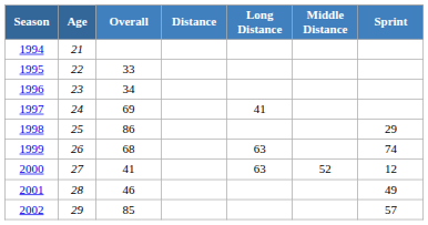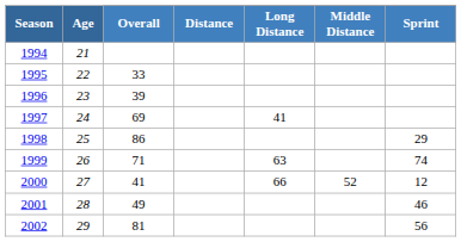 <table class="wikitable" style="font-size:95%; text-align:center; border:grey solid 1px; border-collapse:collapse; background:#ffffff;">
 <tr>
 <th style="background-color:#369; color:white; width:60px;" rowspan="2"> Season </th>
 <th style="background-color:#369; color:white; width:40px;" rowspan="2"> Age </th>
 </tr>
 <tr>
 <th style="background-color:#4180be; color:white; width:75px;">Overall</th>
 <th style="background-color:#4180be; color:white; width:75px;">Distance</th>
 <th style="background-color:#4180be; color:white; width:75px;">Long Distance</th>
 <th style="background-color:#4180be; color:white; width:75px;">Middle Distance</th>
 <th style="background-color:#4180be; color:white; width:75px;">Sprint</th>
 </tr>
 <tr>
 <td><a href='#'>1994</a></td>
 <td><em>21</em></td>
 <td></td>
 <td></td>
 <td></td>
 <td></td>
 <td></td>
 </tr>
 <tr>
 <td><a href='#'>1995</a></td>
 <td><em>22</em></td>
 <td>33</td>
 <td></td>
 <td></td>
 <td></td>
 <td></td>
 </tr>
 <tr>
 <td><a href='#'>1996</a></td>
 <td><em>23</em></td>
-<td>34</td>
+<td>39</td>
 <td></td>
 <td></td>
 <td></td>
 <td></td>
 </tr>
 <tr>
 <td><a href='#'>1997</a></td>
 <td><em>24</em></td>
 <td>69</td>
 <td></td>
 <td>41</td>
 <td></td>
 <td></td>
 </tr>
 <tr>
 <td><a href='#'>1998</a></td>
 <td><em>25</em></td>
 <td>86</td>
 <td></td>
 <td></td>
 <td></td>
 <td>29</td>
 </tr>
 <tr>
 <td><a href='#'>1999</a></td>
 <td><em>26</em></td>
-<td>68</td>
+<td>71</td>
 <td></td>
 <td>63</td>
 <td></td>
 <td>74</td>
 </tr>
 <tr>
 <td><a href='#'>2000</a></td>
 <td><em>27</em></td>
 <td>41</td>
 <td></td>
-<td>63</td>
+<td>66</td>
 <td>52</td>
 <td>12</td>
 </tr>
 <tr>
 <td><a href='#'>2001</a></td>
 <td><em>28</em></td>
-<td>46</td>
+<td>49</td>
 <td></td>
 <td></td>
 <td></td>
-<td>49</td>
+<td>46</td>
 </tr>
 <tr>
 <td><a href='#'>2002</a></td>
 <td><em>29</em></td>
-<td>85</td>
+<td>81</td>
 <td></td>
 <td></td>
 <td></td>
-<td>57</td>
+<td>56</td>
 </tr>
 </table>
